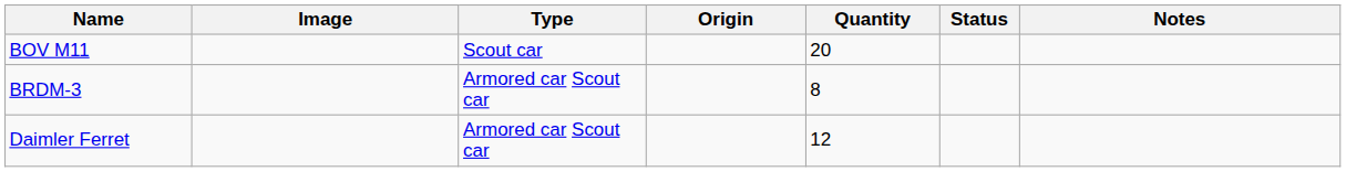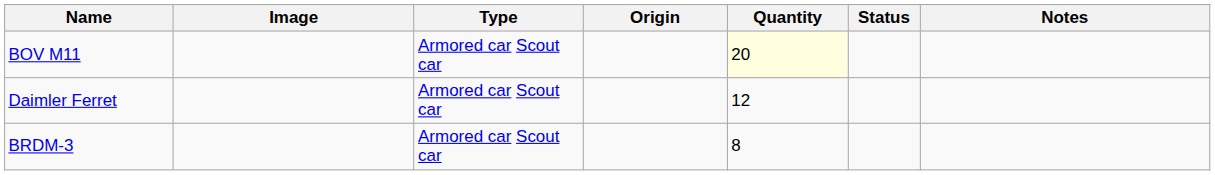 <table class="wikitable" style="width:90%;">
 <tr>
 <th width=14%>Name</th>
 <th width=20%>Image</th>
 <th width=14%>Type</th>
 <th width=12%>Origin</th>
 <th width=10%>Quantity</th>
 <th width=06%>Status</th>
 <th width=24%>Notes</th>
 </tr>
 <tr>
 <td><a href='#'>BOV M11</a></td>
 <td></td>
-<td><a href='#'>Scout car</a></td>
+<td><a href='#'>Armored car</a> <a href='#'>Scout car</a></td>
 <td></td>
-<td>20</td>
+<td style="background: lightyellow;">20</td>
+<td></td>
+<td></td>
+</tr>
+<tr>
+<td><a href='#'>Daimler Ferret</a></td>
+<td></td>
+<td><a href='#'>Armored car</a> <a href='#'>Scout car</a></td>
+<td></td>
+<td>12</td>
 <td></td>
 <td></td>
 </tr>
 <tr>
 <td><a href='#'>BRDM-3</a></td>
 <td></td>
 <td><a href='#'>Armored car</a> <a href='#'>Scout car</a></td>
 <td></td>
 <td>8</td>
 <td></td>
 <td></td>
 </tr>
-<tr>
-<td><a href='#'>Daimler Ferret</a></td>
-<td></td>
-<td><a href='#'>Armored car</a> <a href='#'>Scout car</a></td>
-<td></td>
-<td>12</td>
-<td></td>
-<td></td>
-</tr>
 </table>
